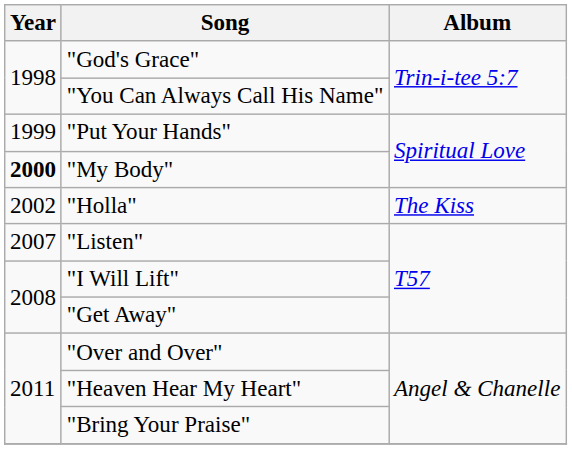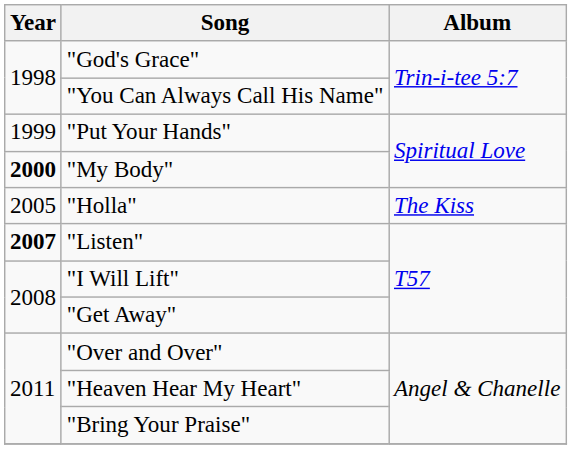 <table class="wikitable">
 <tr>
 <th align="left">Year</th>
 <th align="left">Song</th>
 <th align="left">Album</th>
 </tr>
 <tr>
 <td rowspan="2">1998</td>
 <td>"God's Grace"</td>
 <td rowspan="2"><em><a href='#'>Trin-i-tee 5:7</a></em></td>
 </tr>
 <tr>
 <td>"You Can Always Call His Name"</td>
 </tr>
 <tr>
 <td>1999</td>
 <td>"Put Your Hands"</td>
 <td rowspan="2"><em><a href='#'>Spiritual Love</a></em></td>
 </tr>
 <tr>
 <td><strong>2000</strong></td>
 <td>"My Body"</td>
 </tr>
 <tr>
-<td>2002</td>
+<td>2005</td>
 <td>"Holla"</td>
 <td><em><a href='#'>The Kiss</a></em></td>
 </tr>
 <tr>
-<td>2007</td>
+<td><strong>2007</strong></td>
 <td>"Listen"</td>
 <td rowspan="3"><em><a href='#'>T57</a></em></td>
 </tr>
 <tr>
 <td rowspan="2">2008</td>
 <td>"I Will Lift"</td>
 </tr>
 <tr>
 <td>"Get Away"</td>
 </tr>
 <tr>
 <td rowspan="3">2011</td>
 <td>"Over and Over"</td>
 <td rowspan="3"><em>Angel & Chanelle</em></td>
 </tr>
 <tr>
 <td>"Heaven Hear My Heart"</td>
 </tr>
 <tr>
 <td>"Bring Your Praise"</td>
 </tr>
 <tr>
 </tr>
 </table>
